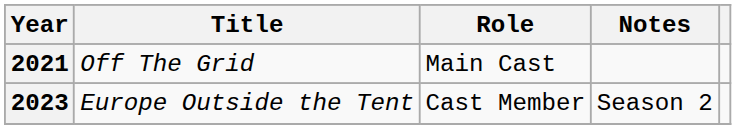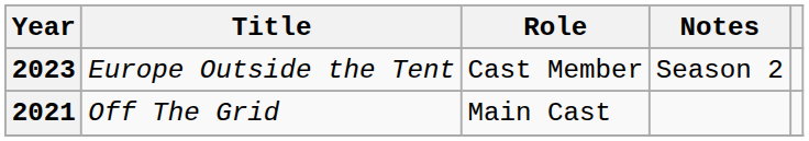 <table class="wikitable sortable plainrowheaders">
 <tr>
 <th scope="col">Year</th>
 <th scope="col">Title</th>
 <th scope="col">Role</th>
 <th scope="col">Notes</th>
 <th scope="col" class="unsortable"></th>
 </tr>
 <tr>
+<th scope="row">2023</th>
+<td><em>Europe Outside the Tent</em></td>
+<td>Cast Member</td>
+<td>Season 2</td>
+<td></td>
+</tr>
+<tr>
 <th scope="row">2021</th>
 <td><em>Off The Grid</em></td>
 <td>Main Cast</td>
 <td></td>
 <td></td>
 </tr>
 <tr>
-<th scope="row">2023</th>
-<td><em>Europe Outside the Tent</em></td>
-<td>Cast Member</td>
-<td>Season 2</td>
-<td></td>
-</tr>
-<tr>
 </tr>
 </table>
